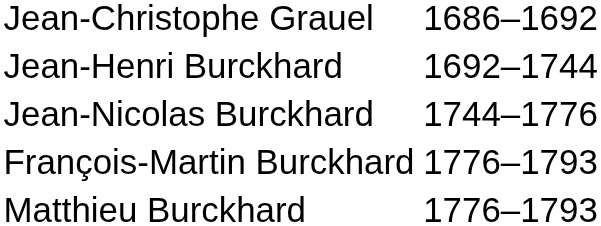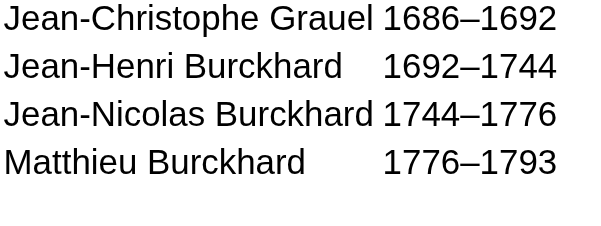 <table>
 <tr>
 <td>Jean-Christophe Grauel</td>
 <td>1686–1692</td>
 </tr>
 <tr>
 <td>Jean-Henri Burckhard</td>
 <td>1692–1744</td>
 </tr>
 <tr>
 <td>Jean-Nicolas Burckhard</td>
 <td>1744–1776</td>
 </tr>
 <tr>
-<td>François-Martin Burckhard</td>
-<td>1776–1793</td>
-</tr>
-<tr>
 <td>Matthieu Burckhard</td>
 <td>1776–1793</td>
 </tr>
 </table>
